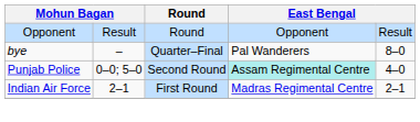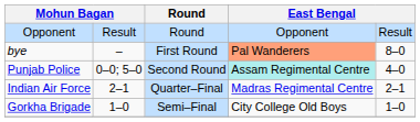 <table class="wikitable" style="text-align:center">
 <tr>
 <th colspan="2"><a href='#'>Mohun Bagan</a></th>
 <th>Round</th>
 <th colspan="2"><a href='#'>East Bengal</a></th>
 </tr>
 <tr style="background:#C1E0FF">
 <td>Opponent</td>
 <td colspan="1">Result</td>
 <td>Round</td>
 <td>Opponent</td>
 <td colspan="1">Result</td>
 </tr>
 <tr>
 <td style="text-align:left"><em>bye</em></td>
 <td colspan="1">–</td>
-<td style="background:#C1E0FF">Quarter–Final</td>
-<td style="text-align:left">Pal Wanderers</td>
+<td style="background:#C1E0FF">First Round</td>
+<td style="background: lightsalmon; text-align:left">Pal Wanderers</td>
 <td colspan="1">8–0</td>
 </tr>
 <tr>
 <td style="text-align:left"><a href='#'>Punjab Police</a></td>
 <td colspan="1">0–0; 5–0</td>
 <td style="background:#C1E0FF">Second Round</td>
 <td style="background: paleturquoise; text-align:left">Assam Regimental Centre</td>
 <td colspan="1">4–0</td>
 </tr>
 <tr>
 <td style="text-align:left"><a href='#'>Indian Air Force</a></td>
 <td colspan="1">2–1</td>
-<td style="background:#C1E0FF">First Round</td>
+<td style="background:#C1E0FF">Quarter–Final</td>
 <td style="text-align:left"><a href='#'>Madras Regimental Centre</a></td>
 <td colspan="1">2–1</td>
 </tr>
 <tr>
+<td style="text-align:left"><a href='#'>Gorkha Brigade</a></td>
+<td colspan="1">1–0</td>
+<td style="background:#C1E0FF">Semi–Final</td>
+<td style="text-align:left">City College Old Boys</td>
+<td colspan="1">1–0</td>
+</tr>
+<tr>
 </tr>
 </table>
